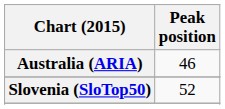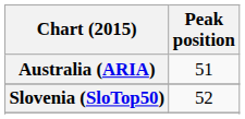 <table class="wikitable sortable plainrowheaders" style="text-align:center">
 <tr>
 <th scope="col">Chart (2015)</th>
 <th scope="col">Peak<br>position</th>
 </tr>
 <tr>
 <th scope="row">Australia (<a href='#'>ARIA</a>)</th>
-<td>46</td>
+<td>51</td>
 </tr>
 <tr>
 </tr>
 <tr>
 </tr>
 <tr>
 </tr>
 <tr>
 </tr>
 <tr>
 </tr>
 <tr>
 </tr>
 <tr>
 </tr>
 <tr>
 </tr>
 <tr>
 </tr>
 <tr>
 </tr>
 <tr>
 </tr>
 <tr>
 </tr>
 <tr>
 </tr>
 <tr>
 </tr>
 <tr>
 </tr>
 <tr>
 </tr>
 <tr>
 </tr>
 <tr>
 </tr>
 <tr>
 <th scope="row">Slovenia (<a href='#'>SloTop50</a>)</th>
 <td>52</td>
 </tr>
 <tr>
 </tr>
 <tr>
 </tr>
 <tr>
 </tr>
 <tr>
 </tr>
 <tr>
 </tr>
 </table>
